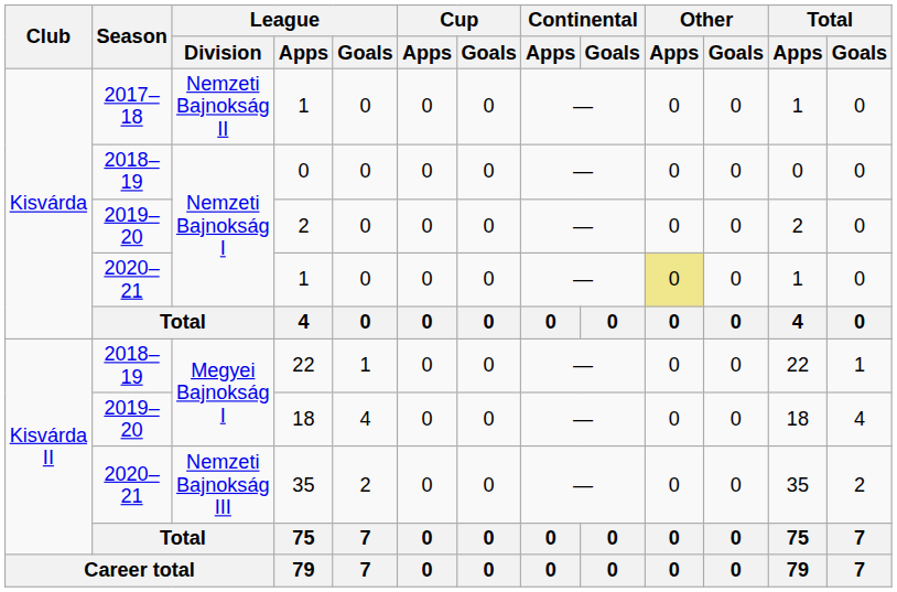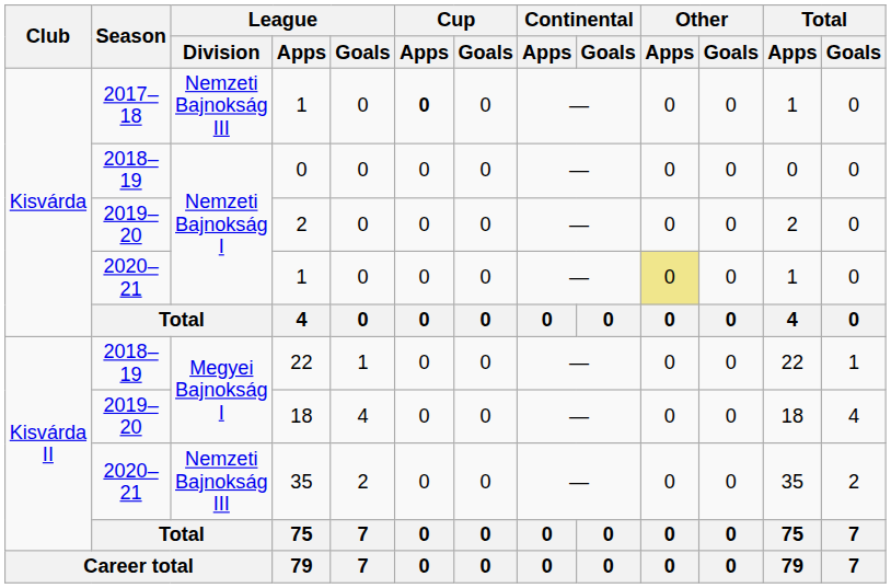 <table class="wikitable" style="text-align:center">
 <tr>
 <th rowspan="2">Club</th>
 <th rowspan="2">Season</th>
 <th colspan="3">League</th>
 <th colspan="2">Cup</th>
 <th colspan="2">Continental</th>
 <th colspan="2">Other</th>
 <th colspan="2">Total</th>
 </tr>
 <tr>
 <th>Division</th>
 <th>Apps</th>
 <th>Goals</th>
 <th>Apps</th>
 <th>Goals</th>
 <th>Apps</th>
 <th>Goals</th>
 <th>Apps</th>
 <th>Goals</th>
 <th>Apps</th>
 <th>Goals</th>
 </tr>
 <tr>
 <td rowspan="5"><a href='#'>Kisvárda</a></td>
 <td><a href='#'>2017–18</a></td>
-<td><a href='#'>Nemzeti Bajnokság II</a></td>
+<td rowspan="1"><a href='#'>Nemzeti Bajnokság III</a></td>
 <td>1</td>
 <td>0</td>
-<td>0</td>
+<td><strong>0</strong></td>
 <td>0</td>
 <td colspan="2">—</td>
 <td>0</td>
 <td>0</td>
 <td>1</td>
 <td>0</td>
 </tr>
 <tr>
 <td><a href='#'>2018–19</a></td>
 <td rowspan="3"><a href='#'>Nemzeti Bajnokság I</a></td>
 <td>0</td>
 <td>0</td>
 <td>0</td>
 <td>0</td>
 <td colspan="2">—</td>
 <td>0</td>
 <td>0</td>
 <td>0</td>
 <td>0</td>
 </tr>
 <tr>
 <td><a href='#'>2019–20</a></td>
 <td>2</td>
 <td>0</td>
 <td>0</td>
 <td>0</td>
 <td colspan="2">—</td>
 <td>0</td>
 <td>0</td>
 <td>2</td>
 <td>0</td>
 </tr>
 <tr>
 <td><a href='#'>2020–21</a></td>
 <td>1</td>
 <td>0</td>
 <td>0</td>
 <td>0</td>
 <td colspan="2">—</td>
 <td style="background: khaki;">0</td>
 <td>0</td>
 <td>1</td>
 <td>0</td>
 </tr>
 <tr>
 <th colspan="2">Total</th>
 <th>4</th>
 <th>0</th>
 <th>0</th>
 <th>0</th>
 <th>0</th>
 <th>0</th>
 <th>0</th>
 <th>0</th>
 <th>4</th>
 <th>0</th>
 </tr>
 <tr>
 <td rowspan="4"><a href='#'>Kisvárda II</a></td>
 <td><a href='#'>2018–19</a></td>
 <td rowspan="2"><a href='#'>Megyei Bajnokság I</a></td>
 <td>22</td>
 <td>1</td>
 <td>0</td>
 <td>0</td>
 <td colspan="2">—</td>
 <td>0</td>
 <td>0</td>
 <td>22</td>
 <td>1</td>
 </tr>
 <tr>
 <td><a href='#'>2019–20</a></td>
 <td>18</td>
 <td>4</td>
 <td>0</td>
 <td>0</td>
 <td colspan="2">—</td>
 <td>0</td>
 <td>0</td>
 <td>18</td>
 <td>4</td>
 </tr>
 <tr>
 <td><a href='#'>2020–21</a></td>
 <td rowspan="1"><a href='#'>Nemzeti Bajnokság III</a></td>
 <td>35</td>
 <td>2</td>
 <td>0</td>
 <td>0</td>
 <td colspan="2">—</td>
 <td>0</td>
 <td>0</td>
 <td>35</td>
 <td>2</td>
 </tr>
 <tr>
 <th colspan="2">Total</th>
 <th>75</th>
 <th>7</th>
 <th>0</th>
 <th>0</th>
 <th>0</th>
 <th>0</th>
 <th>0</th>
 <th>0</th>
 <th>75</th>
 <th>7</th>
 </tr>
 <tr>
 <th colspan="3">Career total</th>
 <th>79</th>
 <th>7</th>
 <th>0</th>
 <th>0</th>
 <th>0</th>
 <th>0</th>
 <th>0</th>
 <th>0</th>
 <th>79</th>
 <th>7</th>
 </tr>
 </table>
